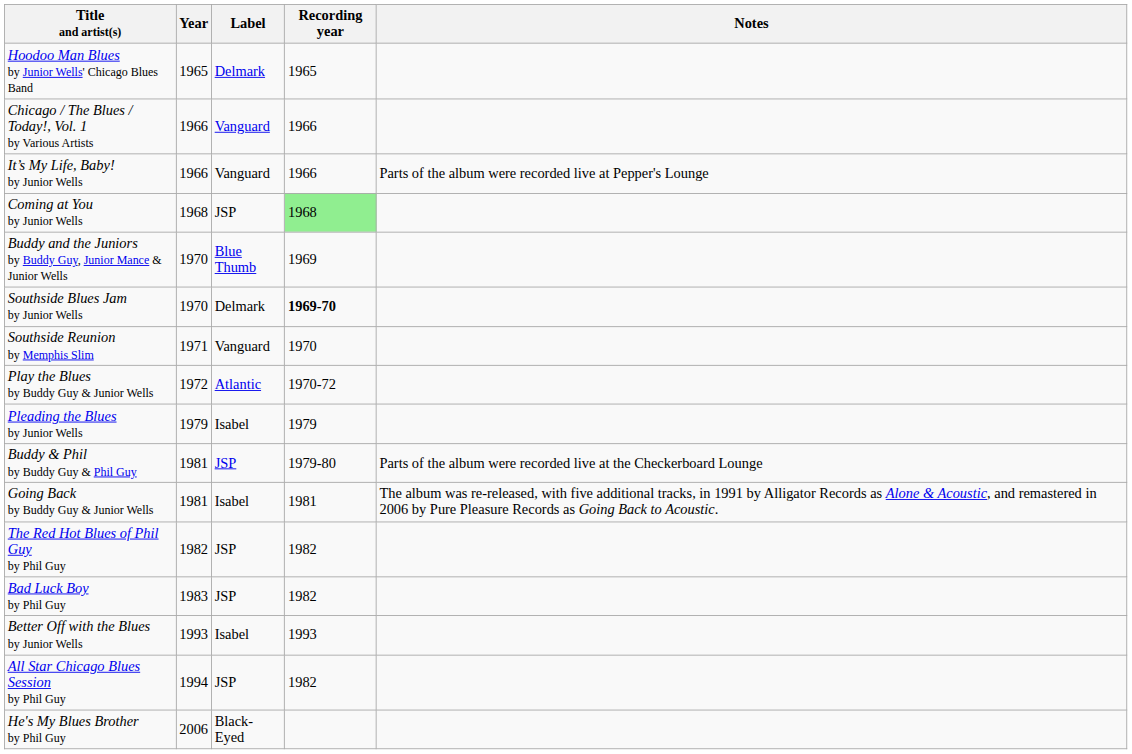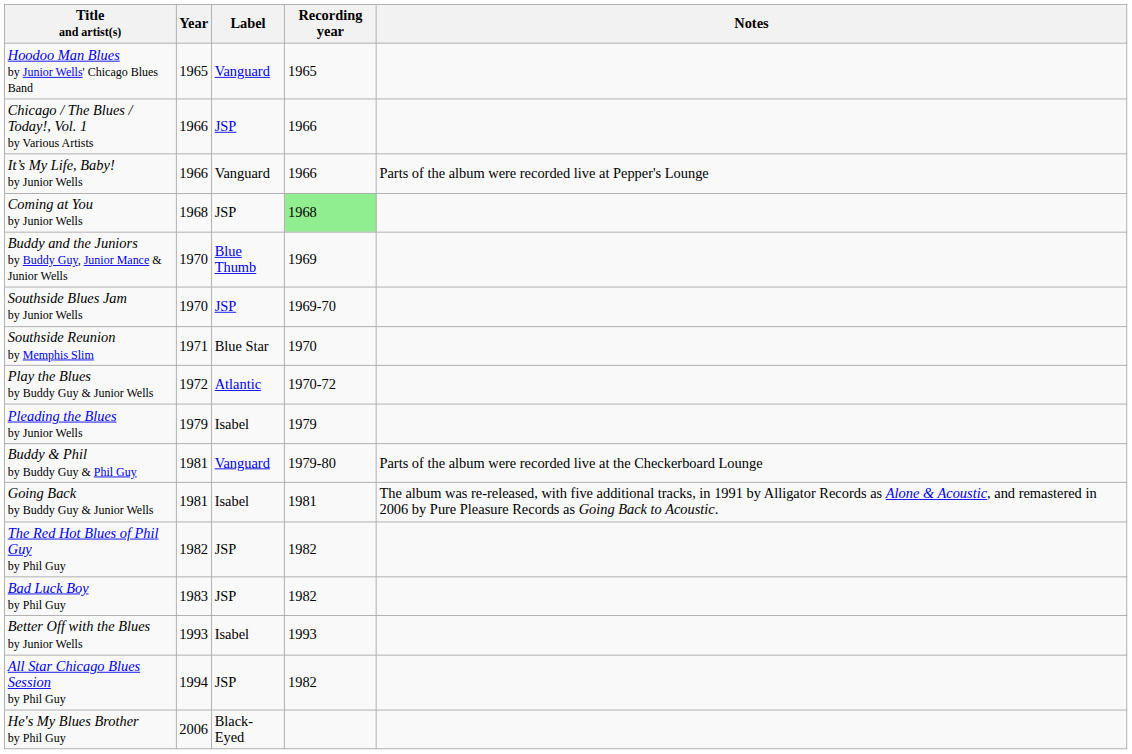 <table class="wikitable">
 <tr>
 <th>Title<br><small>and artist(s)</small></th>
 <th>Year</th>
 <th>Label</th>
 <th>Recording year</th>
 <th>Notes</th>
 </tr>
 <tr>
 <td><em><a href='#'>Hoodoo Man Blues</a><br></em><small>by <a href='#'>Junior Wells</a>' Chicago Blues Band</small></td>
 <td>1965</td>
-<td><a href='#'>Delmark</a></td>
+<td><a href='#'>Vanguard</a></td>
 <td>1965</td>
 <td></td>
 </tr>
 <tr>
 <td><em>Chicago / The Blues / Today!, Vol. 1<br></em><small>by Various Artists</small></td>
 <td>1966</td>
-<td><a href='#'>Vanguard</a></td>
+<td><a href='#'>JSP</a></td>
 <td>1966</td>
 <td></td>
 </tr>
 <tr>
 <td><em>It’s My Life, Baby!</em><br><small>by Junior Wells</small></td>
 <td>1966</td>
 <td>Vanguard</td>
 <td>1966</td>
 <td>Parts of the album were recorded live at Pepper's Lounge</td>
 </tr>
 <tr>
 <td><em>Coming at You</em><br><small>by Junior Wells</small></td>
 <td>1968</td>
 <td>JSP</td>
 <td style="background: lightgreen;">1968</td>
 <td></td>
 </tr>
 <tr>
 <td><em>Buddy and the Juniors</em><br><small>by <a href='#'>Buddy Guy</a>, <a href='#'>Junior Mance</a> & Junior Wells</small></td>
 <td>1970</td>
 <td><a href='#'>Blue Thumb</a></td>
 <td>1969</td>
 <td></td>
 </tr>
 <tr>
 <td><em>Southside Blues Jam</em><br><small>by Junior Wells</small></td>
 <td>1970</td>
-<td>Delmark</td>
-<td><strong>1969-70</strong></td>
+<td><a href='#'>JSP</a></td>
+<td>1969-70</td>
 <td></td>
 </tr>
 <tr>
 <td><em>Southside Reunion</em><br><small>by <a href='#'>Memphis Slim</a></small></td>
 <td>1971</td>
-<td>Vanguard</td>
+<td>Blue Star</td>
 <td>1970</td>
 <td></td>
 </tr>
 <tr>
 <td><em>Play the Blues</em><br><small>by Buddy Guy & Junior Wells</small></td>
 <td>1972</td>
 <td><a href='#'>Atlantic</a></td>
 <td>1970-72</td>
 <td></td>
 </tr>
 <tr>
 <td><em><a href='#'>Pleading the Blues</a></em><br><small>by Junior Wells</small></td>
 <td>1979</td>
 <td>Isabel</td>
 <td>1979</td>
 <td></td>
 </tr>
 <tr>
 <td><em>Buddy & Phil</em><br><small>by Buddy Guy & <a href='#'>Phil Guy</a></small></td>
 <td>1981</td>
-<td><a href='#'>JSP</a></td>
+<td><a href='#'>Vanguard</a></td>
 <td>1979-80</td>
 <td>Parts of the album were recorded live at the Checkerboard Lounge</td>
 </tr>
 <tr>
 <td><em>Going Back</em><br><small>by Buddy Guy & Junior Wells</small></td>
 <td>1981</td>
 <td>Isabel</td>
 <td>1981</td>
 <td>The album was re-released, with five additional tracks, in 1991 by Alligator Records as <em><a href='#'>Alone & Acoustic</a></em>, and remastered in 2006 by Pure Pleasure Records as <em>Going Back to Acoustic</em>.</td>
 </tr>
 <tr>
 <td><em><a href='#'>The Red Hot Blues of Phil Guy</a></em><br><small>by Phil Guy</small></td>
 <td>1982</td>
 <td>JSP</td>
 <td>1982</td>
 <td></td>
 </tr>
 <tr>
 <td><em><a href='#'>Bad Luck Boy</a></em><br><small>by Phil Guy</small></td>
 <td>1983</td>
 <td>JSP</td>
 <td>1982</td>
 <td></td>
 </tr>
 <tr>
 <td><em>Better Off with the Blues</em><br><small>by Junior Wells</small></td>
 <td>1993</td>
 <td>Isabel</td>
 <td>1993</td>
 <td></td>
 </tr>
 <tr>
 <td><em><a href='#'>All Star Chicago Blues Session</a></em><br><small>by Phil Guy</small></td>
 <td>1994</td>
 <td>JSP</td>
 <td>1982</td>
 <td></td>
 </tr>
 <tr>
 <td><em>He's My Blues Brother</em><br><small>by Phil Guy</small></td>
 <td>2006</td>
 <td>Black-Eyed</td>
 <td></td>
 <td></td>
 </tr>
 </table>
